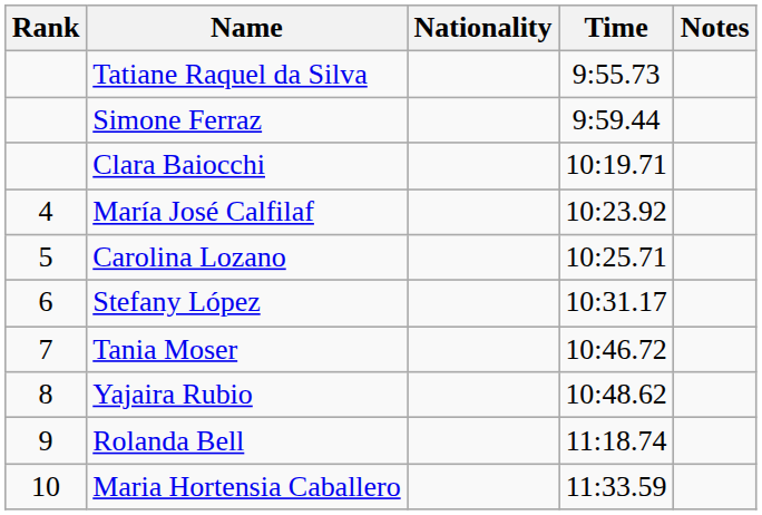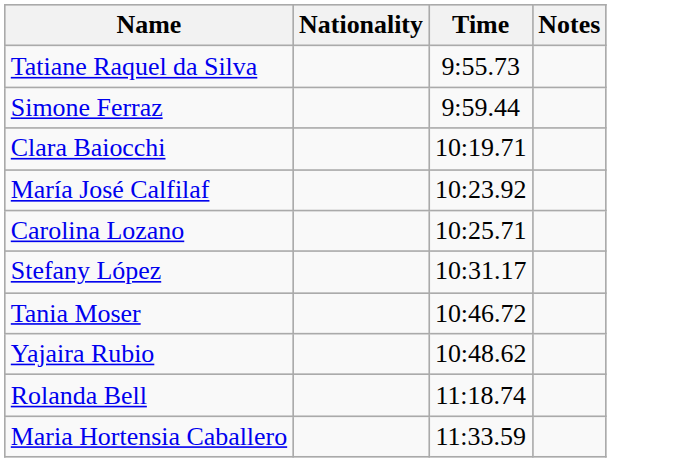 <table class="wikitable sortable" style="text-align:center">
 <tr>
-<th>Rank</th>
 <th>Name</th>
 <th>Nationality</th>
 <th>Time</th>
 <th>Notes</th>
 </tr>
 <tr>
-<td></td>
 <td align=left><a href='#'>Tatiane Raquel da Silva</a></td>
 <td align=left></td>
 <td>9:55.73</td>
 <td></td>
 </tr>
 <tr>
-<td></td>
 <td align=left><a href='#'>Simone Ferraz</a></td>
 <td align=left></td>
 <td>9:59.44</td>
 <td></td>
 </tr>
 <tr>
-<td></td>
 <td align=left><a href='#'>Clara Baiocchi</a></td>
 <td align=left></td>
 <td>10:19.71</td>
 <td></td>
 </tr>
 <tr>
-<td>4</td>
 <td align=left><a href='#'>María José Calfilaf</a></td>
 <td align=left></td>
 <td>10:23.92</td>
 <td></td>
 </tr>
 <tr>
-<td>5</td>
 <td align=left><a href='#'>Carolina Lozano</a></td>
 <td align=left></td>
 <td>10:25.71</td>
 <td></td>
 </tr>
 <tr>
-<td>6</td>
 <td align=left><a href='#'>Stefany López</a></td>
 <td align=left></td>
 <td>10:31.17</td>
 <td></td>
 </tr>
 <tr>
-<td>7</td>
 <td align=left><a href='#'>Tania Moser</a></td>
 <td align=left></td>
 <td>10:46.72</td>
 <td></td>
 </tr>
 <tr>
-<td>8</td>
 <td align=left><a href='#'>Yajaira Rubio</a></td>
 <td align=left></td>
 <td>10:48.62</td>
 <td></td>
 </tr>
 <tr>
-<td>9</td>
 <td align=left><a href='#'>Rolanda Bell</a></td>
 <td align=left></td>
 <td>11:18.74</td>
 <td></td>
 </tr>
 <tr>
-<td>10</td>
 <td align=left><a href='#'>Maria Hortensia Caballero</a></td>
 <td align=left></td>
 <td>11:33.59</td>
 <td></td>
 </tr>
 </table>
